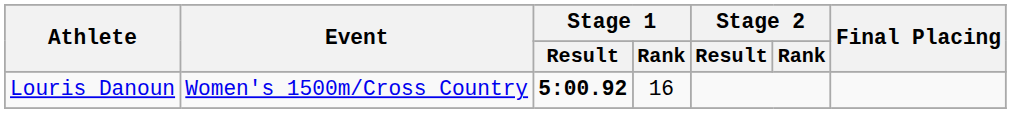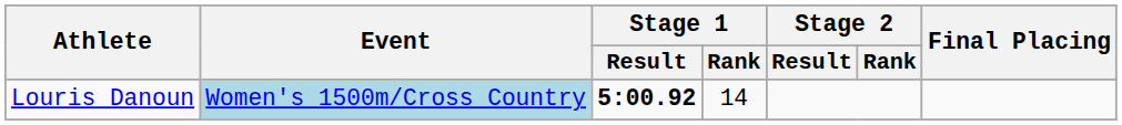 <table class="wikitable" style="font-size:90%">
 <tr>
 <th rowspan=2>Athlete</th>
 <th rowspan=2>Event</th>
 <th colspan=2>Stage 1</th>
 <th colspan=2>Stage 2</th>
 <th rowspan=2>Final Placing</th>
 </tr>
 <tr style="font-size:95%">
 <th>Result</th>
 <th>Rank</th>
 <th>Result</th>
 <th>Rank</th>
 </tr>
 <tr align=center>
 <td align=left><a href='#'>Louris Danoun</a></td>
-<td align=left><a href='#'>Women's 1500m/Cross Country</a></td>
+<td align=left style="background: lightblue;"><a href='#'>Women's 1500m/Cross Country</a></td>
 <td><strong>5:00.92</strong></td>
-<td>16</td>
+<td>14</td>
 <td colspan=2></td>
 <td></td>
 </tr>
 </table>
